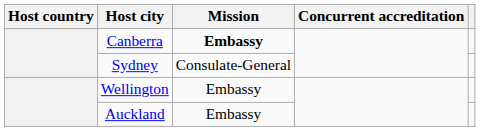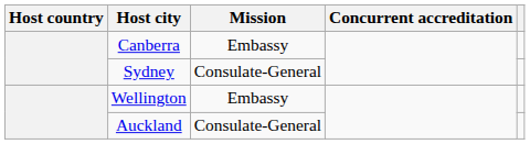 <table class="wikitable plainrowheaders" style="text-align:center;">
 <tr>
 <th scope="col">Host country</th>
 <th scope="col">Host city</th>
 <th scope="col">Mission</th>
 <th scope="col">Concurrent accreditation</th>
 <th scope="col"></th>
 </tr>
 <tr>
 <th scope="row" rowspan="2"></th>
 <td><a href='#'>Canberra</a></td>
-<td><strong>Embassy</strong></td>
+<td>Embassy</td>
 <td rowspan="2"></td>
 <td></td>
 </tr>
 <tr>
 <td><a href='#'>Sydney</a></td>
 <td>Consulate-General</td>
 <td></td>
 </tr>
 <tr>
 <th scope="row" rowspan="2"></th>
 <td><a href='#'>Wellington</a></td>
 <td>Embassy</td>
 <td rowspan="2"></td>
 <td></td>
 </tr>
 <tr>
 <td><a href='#'>Auckland</a></td>
-<td>Embassy</td>
+<td>Consulate-General</td>
 <td></td>
 </tr>
 </table>
